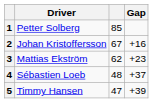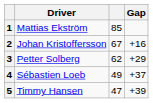 <table class="wikitable" style="font-size: 95%;">
 <tr>
 <th></th>
 <th>Driver</th>
 <th></th>
 <th>Gap</th>
 </tr>
 <tr>
 <th>1</th>
-<td> <a href='#'>Petter Solberg</a></td>
+<td> <a href='#'>Mattias Ekström</a></td>
 <td align="right">85</td>
 <td align="right"></td>
 </tr>
 <tr>
 <th>2</th>
 <td> <a href='#'>Johan Kristoffersson</a></td>
 <td align="right">67</td>
 <td align="right">+16</td>
 </tr>
 <tr>
 <th>3</th>
-<td> <a href='#'>Mattias Ekström</a></td>
+<td> <a href='#'>Petter Solberg</a></td>
 <td align="right">62</td>
-<td align="right">+23</td>
+<td align="right">+29</td>
 </tr>
 <tr>
 <th>4</th>
 <td> <a href='#'>Sébastien Loeb</a></td>
-<td align="right">48</td>
+<td align="right">49</td>
 <td align="right">+37</td>
 </tr>
 <tr>
 <th>5</th>
 <td> <a href='#'>Timmy Hansen</a></td>
 <td align="right">47</td>
 <td align="right">+39</td>
 </tr>
 </table>
